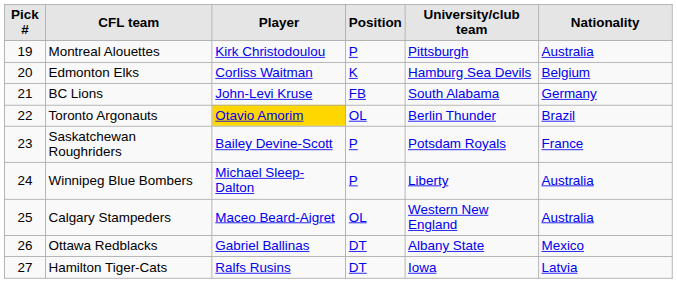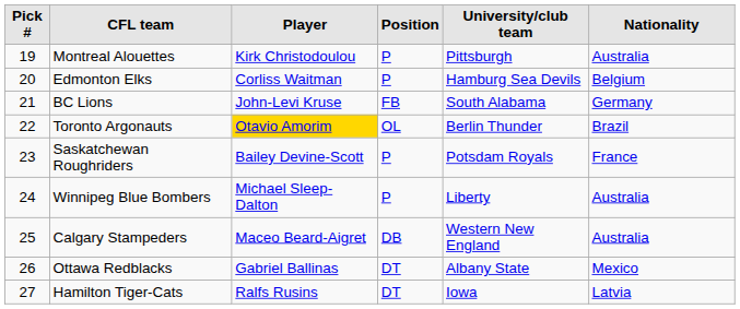 <table class="wikitable" style="width: 90%">
 <tr>
 <th style="background:#E5E5E5;">Pick #</th>
 <th width=25% style="background:#E5E5E5;">CFL team</th>
 <th width=20% style="background:#E5E5E5;">Player</th>
 <th style="background:#E5E5E5;">Position</th>
 <th width=20% style="background:#E5E5E5;">University/club team</th>
 <th width=20% style="background:#E5E5E5;">Nationality</th>
 </tr>
 <tr>
 <td align=center>19</td>
 <td>Montreal Alouettes</td>
 <td><a href='#'>Kirk Christodoulou</a></td>
 <td><a href='#'>P</a></td>
 <td><a href='#'>Pittsburgh</a></td>
 <td> <a href='#'>Australia</a></td>
 </tr>
 <tr>
 <td align=center>20</td>
 <td>Edmonton Elks</td>
 <td><a href='#'>Corliss Waitman</a></td>
-<td><a href='#'>K</a></td>
+<td><a href='#'>P</a></td>
 <td><a href='#'>Hamburg Sea Devils</a></td>
 <td> <a href='#'>Belgium</a></td>
 </tr>
 <tr>
 <td align=center>21</td>
 <td>BC Lions</td>
 <td><a href='#'>John-Levi Kruse</a></td>
 <td><a href='#'>FB</a></td>
 <td><a href='#'>South Alabama</a></td>
 <td> <a href='#'>Germany</a></td>
 </tr>
 <tr>
 <td align=center>22</td>
 <td>Toronto Argonauts</td>
 <td style="background: gold;"><a href='#'>Otavio Amorim</a></td>
 <td><a href='#'>OL</a></td>
 <td><a href='#'>Berlin Thunder</a></td>
 <td> <a href='#'>Brazil</a></td>
 </tr>
 <tr>
 <td align=center>23</td>
 <td>Saskatchewan Roughriders</td>
 <td><a href='#'>Bailey Devine-Scott</a></td>
 <td><a href='#'>P</a></td>
 <td><a href='#'>Potsdam Royals</a></td>
 <td> <a href='#'>France</a></td>
 </tr>
 <tr>
 <td align=center>24</td>
 <td>Winnipeg Blue Bombers</td>
 <td><a href='#'>Michael Sleep-Dalton</a></td>
 <td><a href='#'>P</a></td>
 <td><a href='#'>Liberty</a></td>
 <td> <a href='#'>Australia</a></td>
 </tr>
 <tr>
 <td align=center>25</td>
 <td>Calgary Stampeders</td>
 <td><a href='#'>Maceo Beard-Aigret</a></td>
-<td><a href='#'>OL</a></td>
+<td><a href='#'>DB</a></td>
 <td><a href='#'>Western New England</a></td>
 <td> <a href='#'>Australia</a></td>
 </tr>
 <tr>
 <td align=center>26</td>
 <td>Ottawa Redblacks</td>
 <td><a href='#'>Gabriel Ballinas</a></td>
 <td><a href='#'>DT</a></td>
 <td><a href='#'>Albany State</a></td>
 <td> <a href='#'>Mexico</a></td>
 </tr>
 <tr>
 <td align=center>27</td>
 <td>Hamilton Tiger-Cats</td>
 <td><a href='#'>Ralfs Rusins</a></td>
 <td><a href='#'>DT</a></td>
 <td><a href='#'>Iowa</a></td>
 <td> <a href='#'>Latvia</a></td>
 </tr>
 </table>
